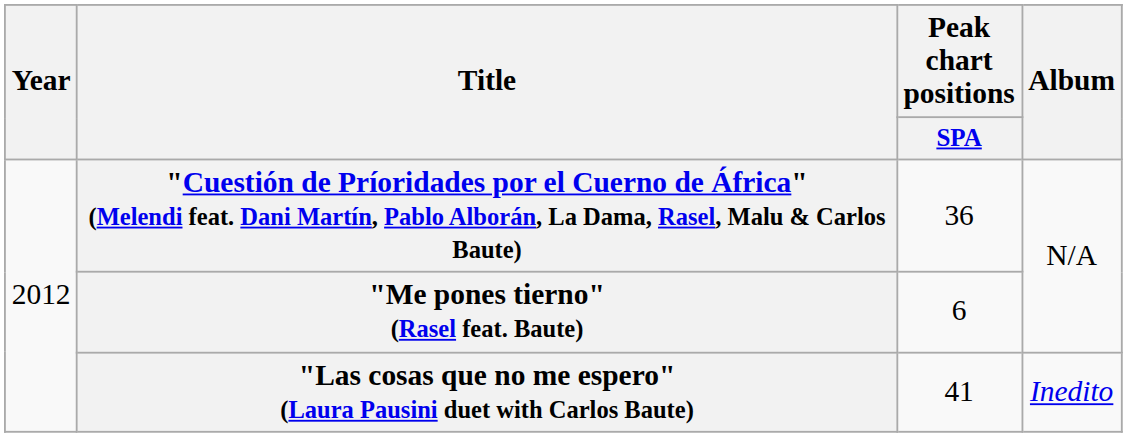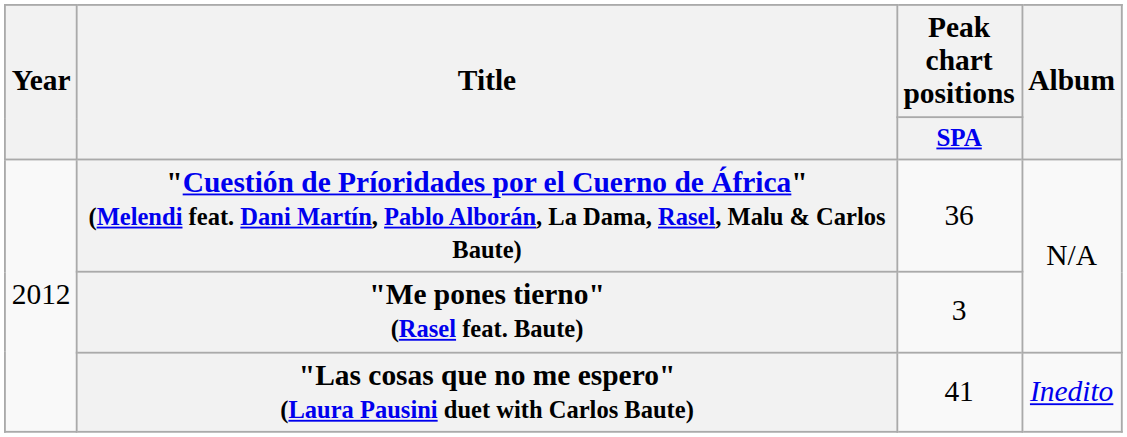 <table class="wikitable plainrowheaders" style="text-align:center;" border="1">
 <tr>
 <th scope="col" rowspan="2">Year</th>
 <th scope="col" rowspan="2">Title</th>
 <th scope="col" colspan="1">Peak chart positions</th>
 <th scope="col" rowspan="2">Album</th>
 </tr>
 <tr>
 <th scope="col" style="width:4em;font-size:85%;"><a href='#'>SPA</a><br></th>
 </tr>
 <tr>
 <td rowspan=3>2012</td>
 <th scope="row">"<a href='#'>Cuestión de Príoridades por el Cuerno de África</a>"<br><small>(<a href='#'>Melendi</a> feat. <a href='#'>Dani Martín</a>, <a href='#'>Pablo Alborán</a>, La Dama, <a href='#'>Rasel</a>, Malu & Carlos Baute)</small></th>
 <td>36</td>
 <td rowspan="2">N/A</td>
 </tr>
 <tr>
 <th scope="row">"Me pones tierno"<br><small>(<a href='#'>Rasel</a> feat. Baute)</small></th>
-<td>6</td>
+<td>3</td>
 </tr>
 <tr>
 <th scope="row">"Las cosas que no me espero"<br><small>(<a href='#'>Laura Pausini</a> duet with Carlos Baute)</small></th>
 <td>41</td>
 <td><em><a href='#'>Inedito</a></em></td>
 </tr>
 </table>
